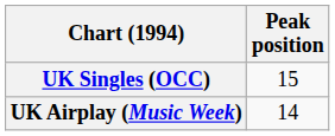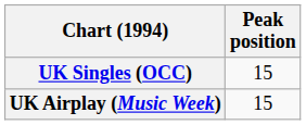 <table class="wikitable sortable plainrowheaders" style="text-align:center">
 <tr>
 <th scope="col">Chart (1994)</th>
 <th scope="col">Peak<br>position</th>
 </tr>
 <tr>
 <th scope="row"><a href='#'>UK Singles</a> (<a href='#'>OCC</a>)</th>
 <td>15</td>
 </tr>
 <tr>
 <th scope="row">UK Airplay (<em><a href='#'>Music Week</a></em>)</th>
-<td>14</td>
+<td>15</td>
 </tr>
 </table>
